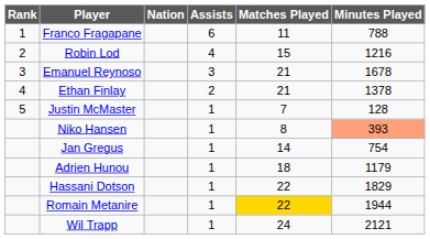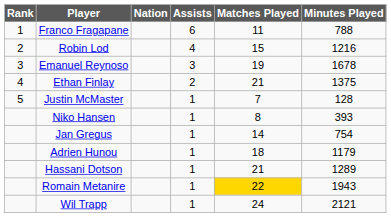 <table class="wikitable" style="font-size: 95%; text-align: center;">
 <tr>
 </tr>
 <tr>
 <th style="background:#585958; color:#FFFFFF; text-align:center;">Rank</th>
 <th style="background:#585958; color:#FFFFFF; text-align:center;">Player</th>
 <th style="background:#585958; color:#FFFFFF; text-align:center;">Nation</th>
 <th style="background:#585958; color:#FFFFFF; text-align:center;">Assists</th>
 <th style="background:#585958; color:#FFFFFF; text-align:center;">Matches Played</th>
 <th style="background:#585958; color:#FFFFFF; text-align:center;">Minutes Played</th>
 </tr>
 <tr>
 <td rowspan="1">1</td>
 <td><a href='#'>Franco Fragapane</a></td>
 <td></td>
 <td>6</td>
 <td>11</td>
 <td>788</td>
 </tr>
 <tr>
 <td rowspan="1">2</td>
 <td><a href='#'>Robin Lod</a></td>
 <td></td>
 <td>4</td>
 <td>15</td>
 <td>1216</td>
 </tr>
 <tr>
 <td rowspan="1">3</td>
 <td><a href='#'>Emanuel Reynoso</a></td>
 <td></td>
 <td>3</td>
-<td>21</td>
+<td>19</td>
 <td>1678</td>
 </tr>
 <tr>
 <td rowspan="1">4</td>
 <td><a href='#'>Ethan Finlay</a></td>
 <td></td>
 <td>2</td>
 <td>21</td>
-<td>1378</td>
+<td>1375</td>
 </tr>
 <tr>
 <td rowspan="1">5</td>
 <td><a href='#'>Justin McMaster</a></td>
 <td></td>
 <td>1</td>
 <td>7</td>
 <td>128</td>
 </tr>
 <tr>
 <td rowspan="1"></td>
 <td><a href='#'>Niko Hansen</a></td>
 <td></td>
 <td>1</td>
 <td>8</td>
-<td style="background: lightsalmon;">393</td>
+<td>393</td>
 </tr>
 <tr>
 <td rowspan="1"></td>
 <td><a href='#'>Jan Gregus</a></td>
 <td></td>
 <td>1</td>
 <td>14</td>
 <td>754</td>
 </tr>
 <tr>
 <td rowspan="1"></td>
 <td><a href='#'>Adrien Hunou</a></td>
 <td></td>
 <td>1</td>
 <td>18</td>
 <td>1179</td>
 </tr>
 <tr>
 <td rowspan="1"></td>
 <td><a href='#'>Hassani Dotson</a></td>
 <td></td>
 <td>1</td>
-<td>22</td>
-<td>1829</td>
+<td>21</td>
+<td>1289</td>
 </tr>
 <tr>
 <td rowspan="1"></td>
 <td><a href='#'>Romain Metanire</a></td>
 <td></td>
 <td>1</td>
 <td style="background: gold;">22</td>
-<td>1944</td>
+<td>1943</td>
 </tr>
 <tr>
 <td rowspan="1"></td>
 <td><a href='#'>Wil Trapp</a></td>
 <td></td>
 <td>1</td>
 <td>24</td>
 <td>2121</td>
 </tr>
 </table>
